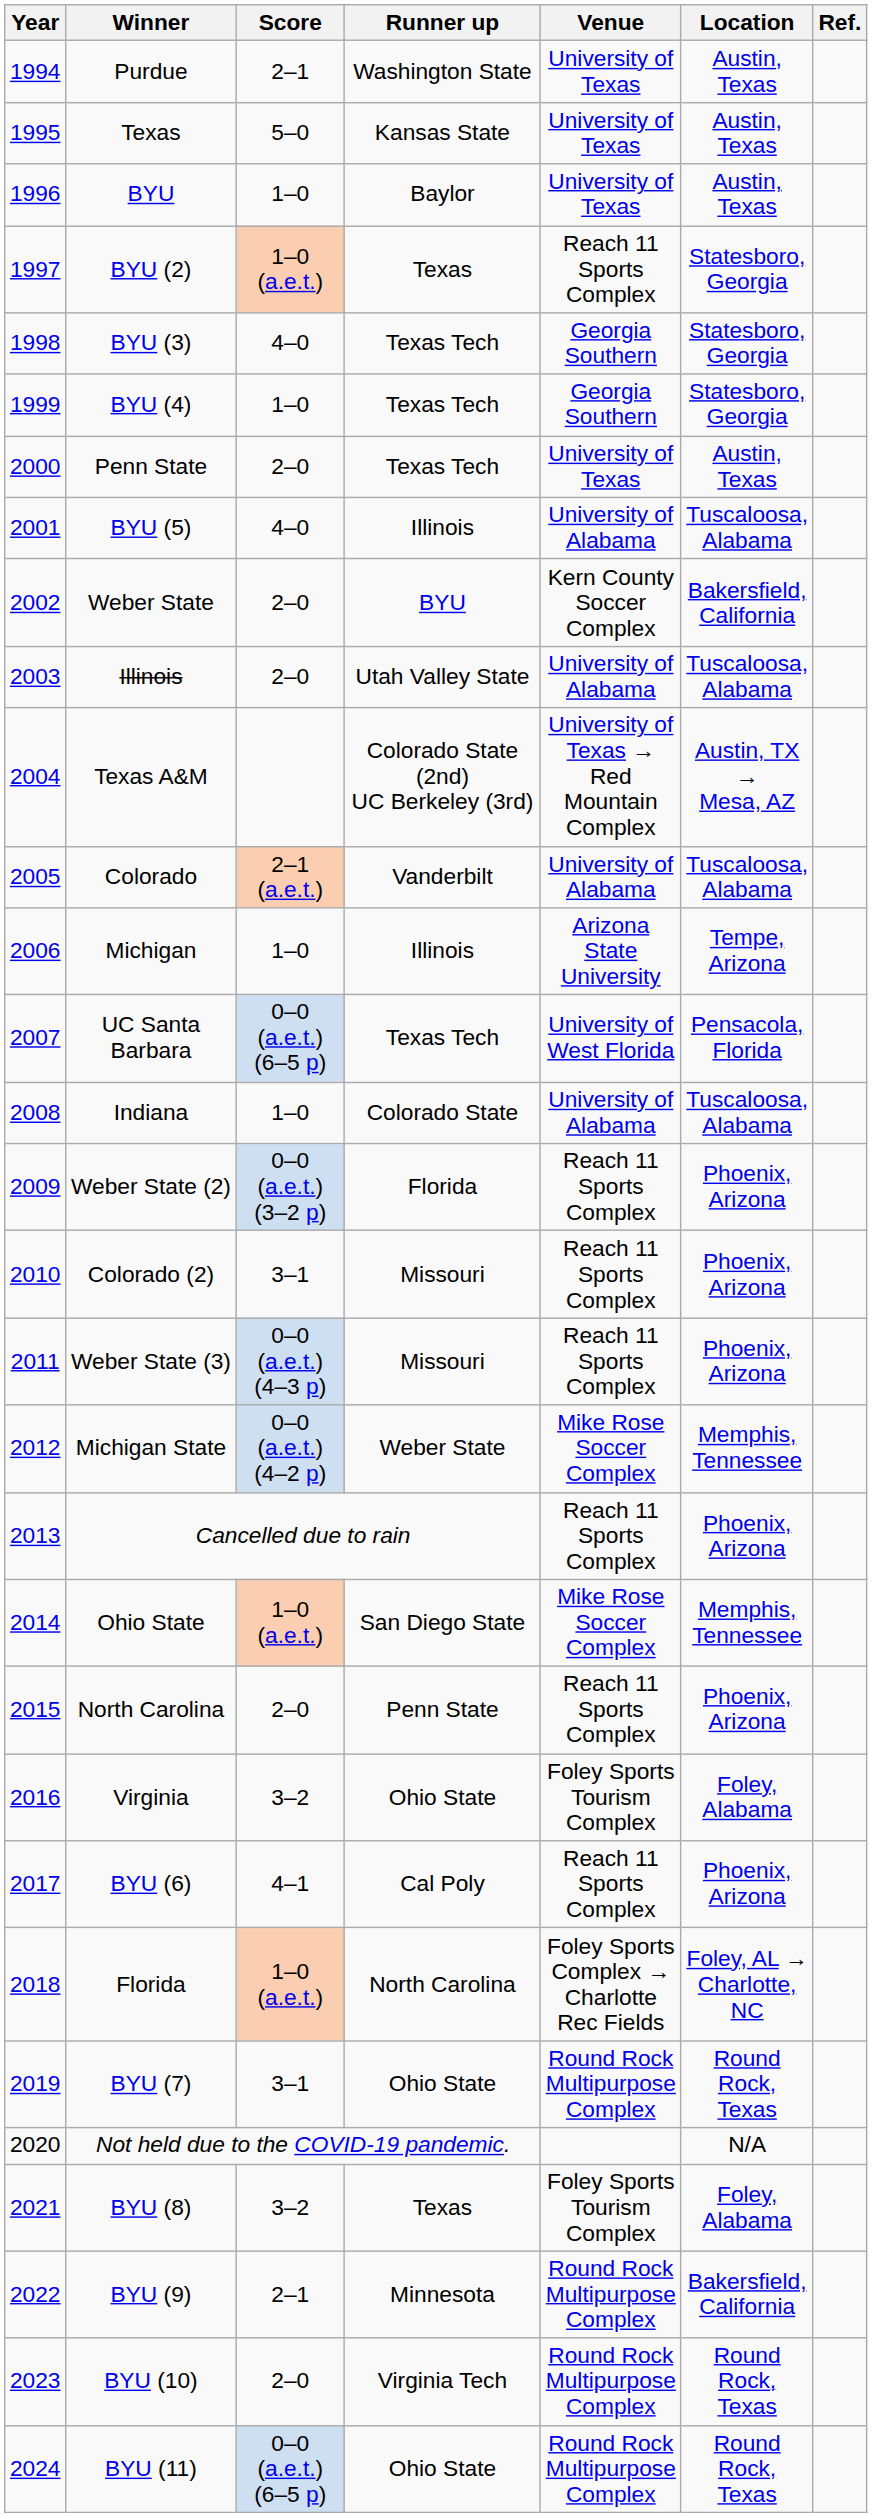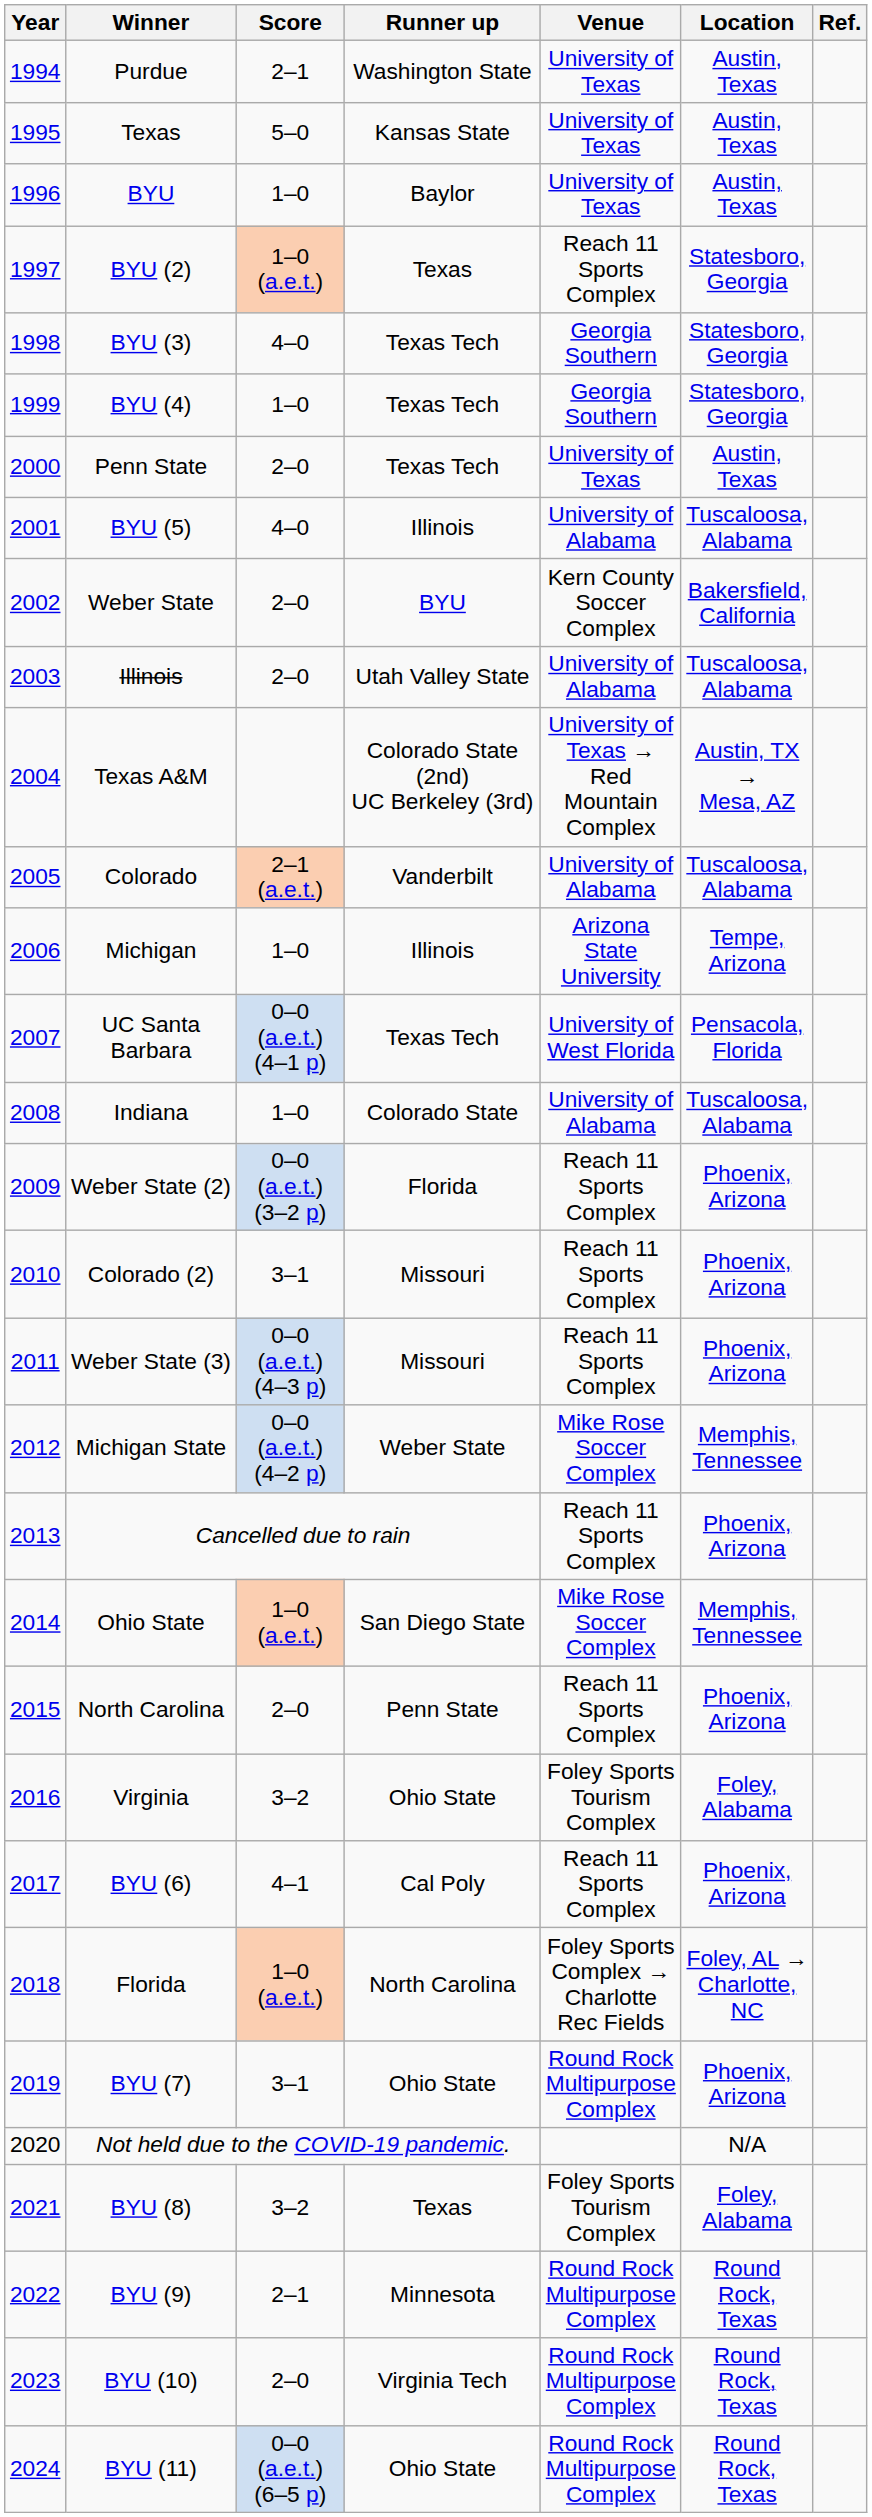 <table class="wikitable plainrowheaders sortable" style="text-align:center">
 <tr>
 <th>Year</th>
 <th>Winner</th>
 <th>Score</th>
 <th>Runner up</th>
 <th style="width: 2px;">Venue</th>
 <th style="width: 70px;">Location</th>
 <th class="unsortable">Ref.</th>
 </tr>
 <tr>
 <td><a href='#'>1994</a></td>
 <td>Purdue</td>
 <td>2–1</td>
 <td>Washington State</td>
 <td><a href='#'>University of Texas</a></td>
 <td><a href='#'>Austin,<br>Texas</a></td>
 <td></td>
 </tr>
 <tr>
 <td><a href='#'>1995</a></td>
 <td>Texas</td>
 <td>5–0</td>
 <td>Kansas State</td>
 <td><a href='#'>University of Texas</a></td>
 <td><a href='#'>Austin,<br>Texas</a></td>
 <td></td>
 </tr>
 <tr>
 <td><a href='#'>1996</a></td>
 <td><a href='#'>BYU</a></td>
 <td>1–0</td>
 <td>Baylor</td>
 <td><a href='#'>University of Texas</a></td>
 <td><a href='#'>Austin,<br>Texas</a></td>
 <td></td>
 </tr>
 <tr>
 <td><a href='#'>1997</a></td>
 <td><a href='#'>BYU</a> (2)</td>
 <td bgcolor=FBCEB1>1–0<br>(<a href='#'>a.e.t.</a>)</td>
 <td>Texas</td>
 <td>Reach 11 Sports Complex</td>
 <td><a href='#'>Statesboro,<br>Georgia</a></td>
 <td></td>
 </tr>
 <tr>
 <td><a href='#'>1998</a></td>
 <td><a href='#'>BYU</a> (3)</td>
 <td>4–0</td>
 <td>Texas Tech</td>
 <td><a href='#'>Georgia Southern</a></td>
 <td><a href='#'>Statesboro,<br>Georgia</a></td>
 <td></td>
 </tr>
 <tr>
 <td><a href='#'>1999</a></td>
 <td><a href='#'>BYU</a> (4)</td>
 <td>1–0</td>
 <td>Texas Tech</td>
 <td><a href='#'>Georgia Southern</a></td>
 <td><a href='#'>Statesboro,<br>Georgia</a></td>
 <td></td>
 </tr>
 <tr>
 <td><a href='#'>2000</a></td>
 <td>Penn State</td>
 <td>2–0</td>
 <td>Texas Tech</td>
 <td><a href='#'>University of Texas</a></td>
 <td><a href='#'>Austin,<br>Texas</a></td>
 <td></td>
 </tr>
 <tr>
 <td><a href='#'>2001</a></td>
 <td><a href='#'>BYU</a> (5)</td>
 <td>4–0</td>
 <td>Illinois</td>
 <td><a href='#'>University of Alabama</a></td>
 <td><a href='#'>Tuscaloosa,<br>Alabama</a></td>
 <td></td>
 </tr>
 <tr>
 <td><a href='#'>2002</a></td>
 <td>Weber State</td>
 <td>2–0</td>
 <td><a href='#'>BYU</a></td>
 <td>Kern County Soccer Complex</td>
 <td><a href='#'>Bakersfield,<br>California</a></td>
 <td></td>
 </tr>
 <tr>
 <td><a href='#'>2003</a></td>
 <td><s>Illinois</s></td>
 <td>2–0</td>
 <td>Utah Valley State</td>
 <td><a href='#'>University of Alabama</a></td>
 <td><a href='#'>Tuscaloosa,<br>Alabama</a></td>
 <td></td>
 </tr>
 <tr>
 <td><a href='#'>2004</a></td>
 <td>Texas A&M</td>
 <td></td>
 <td>Colorado State (2nd)<br>UC Berkeley (3rd)</td>
 <td><a href='#'>University of Texas</a> →  Red Mountain Complex</td>
 <td><a href='#'>Austin, TX</a> →<br> <a href='#'>Mesa, AZ</a></td>
 <td></td>
 </tr>
 <tr>
 <td><a href='#'>2005</a></td>
 <td>Colorado</td>
 <td bgcolor=FBCEB1>2–1<br>(<a href='#'>a.e.t.</a>)</td>
 <td>Vanderbilt</td>
 <td><a href='#'>University of Alabama</a></td>
 <td><a href='#'>Tuscaloosa,<br>Alabama</a></td>
 <td></td>
 </tr>
 <tr>
 <td><a href='#'>2006</a></td>
 <td>Michigan</td>
 <td>1–0</td>
 <td>Illinois</td>
 <td><a href='#'>Arizona State University</a></td>
 <td><a href='#'>Tempe,<br>Arizona</a></td>
 <td></td>
 </tr>
 <tr>
 <td><a href='#'>2007</a></td>
 <td>UC Santa Barbara</td>
-<td bgcolor=cedff2>0–0 (<a href='#'>a.e.t.</a>)<br>(6–5 <a href='#'>p</a>)</td>
+<td bgcolor=cedff2>0–0 (<a href='#'>a.e.t.</a>)<br>(4–1 <a href='#'>p</a>)</td>
 <td>Texas Tech</td>
 <td><a href='#'>University of West Florida</a></td>
 <td><a href='#'>Pensacola,<br>Florida</a></td>
 <td></td>
 </tr>
 <tr>
 <td><a href='#'>2008</a></td>
 <td>Indiana</td>
 <td>1–0</td>
 <td>Colorado State</td>
 <td><a href='#'>University of Alabama</a></td>
 <td><a href='#'>Tuscaloosa,<br>Alabama</a></td>
 <td></td>
 </tr>
 <tr>
 <td><a href='#'>2009</a></td>
 <td>Weber State (2)</td>
 <td bgcolor=cedff2>0–0 (<a href='#'>a.e.t.</a>)<br>(3–2 <a href='#'>p</a>)</td>
 <td>Florida</td>
 <td>Reach 11 Sports Complex</td>
 <td><a href='#'>Phoenix,<br>Arizona</a></td>
 <td></td>
 </tr>
 <tr>
 <td><a href='#'>2010</a></td>
 <td>Colorado (2)</td>
 <td>3–1</td>
 <td>Missouri</td>
 <td>Reach 11 Sports Complex</td>
 <td><a href='#'>Phoenix,<br>Arizona</a></td>
 <td></td>
 </tr>
 <tr>
 <td><a href='#'>2011</a></td>
 <td>Weber State (3)</td>
 <td bgcolor=cedff2>0–0 (<a href='#'>a.e.t.</a>)<br>(4–3 <a href='#'>p</a>)</td>
 <td>Missouri</td>
 <td>Reach 11 Sports Complex</td>
 <td><a href='#'>Phoenix,<br>Arizona</a></td>
 <td></td>
 </tr>
 <tr>
 <td><a href='#'>2012</a></td>
 <td>Michigan State</td>
 <td bgcolor=cedff2>0–0 (<a href='#'>a.e.t.</a>)<br>(4–2 <a href='#'>p</a>)</td>
 <td>Weber State</td>
 <td><a href='#'>Mike Rose Soccer Complex</a></td>
 <td><a href='#'>Memphis,<br>Tennessee</a></td>
 <td></td>
 </tr>
 <tr>
 <td><a href='#'>2013</a></td>
 <td colspan="3"><em>Cancelled due to rain</em></td>
 <td>Reach 11 Sports Complex</td>
 <td><a href='#'>Phoenix,<br>Arizona</a></td>
 <td></td>
 </tr>
 <tr>
 <td><a href='#'>2014</a></td>
 <td>Ohio State</td>
 <td bgcolor=FBCEB1>1–0<br>(<a href='#'>a.e.t.</a>)</td>
 <td>San Diego State</td>
 <td><a href='#'>Mike Rose Soccer Complex</a></td>
 <td><a href='#'>Memphis,<br>Tennessee</a></td>
 <td></td>
 </tr>
 <tr>
 <td><a href='#'>2015</a></td>
 <td>North Carolina</td>
 <td>2–0</td>
 <td>Penn State</td>
 <td>Reach 11 Sports Complex</td>
 <td><a href='#'>Phoenix,<br>Arizona</a></td>
 <td></td>
 </tr>
 <tr>
 <td><a href='#'>2016</a></td>
 <td>Virginia</td>
 <td>3–2</td>
 <td>Ohio State</td>
 <td>Foley Sports Tourism Complex</td>
 <td><a href='#'>Foley,<br>Alabama</a></td>
 <td></td>
 </tr>
 <tr>
 <td><a href='#'>2017</a></td>
 <td><a href='#'>BYU</a> (6)</td>
 <td>4–1</td>
 <td>Cal Poly</td>
 <td>Reach 11 Sports Complex</td>
 <td><a href='#'>Phoenix,<br>Arizona</a></td>
 <td></td>
 </tr>
 <tr>
 <td><a href='#'>2018</a></td>
 <td>Florida</td>
 <td bgcolor=FBCEB1>1–0<br>(<a href='#'>a.e.t.</a>)</td>
 <td>North Carolina</td>
 <td>Foley Sports Complex → Charlotte Rec Fields</td>
 <td><a href='#'>Foley, AL</a> →<br><a href='#'>Charlotte, NC</a></td>
 <td></td>
 </tr>
 <tr>
 <td><a href='#'>2019</a></td>
 <td><a href='#'>BYU</a> (7)</td>
 <td>3–1</td>
 <td>Ohio State</td>
 <td><a href='#'>Round Rock Multipurpose Complex</a></td>
-<td><a href='#'>Round Rock,<br>Texas</a></td>
+<td><a href='#'>Phoenix,<br>Arizona</a></td>
 <td></td>
 </tr>
 <tr>
 <td>2020</td>
 <td colspan="3"><em>Not held due to the <a href='#'>COVID-19 pandemic</a>.</em></td>
 <td></td>
 <td>N/A</td>
 <td></td>
 </tr>
 <tr>
 <td><a href='#'>2021</a></td>
 <td><a href='#'>BYU</a> (8)</td>
 <td>3–2</td>
 <td>Texas</td>
 <td>Foley Sports Tourism Complex</td>
 <td><a href='#'>Foley,<br>Alabama</a></td>
 <td></td>
 </tr>
 <tr>
 <td><a href='#'>2022</a></td>
 <td><a href='#'>BYU</a> (9)</td>
 <td>2–1</td>
 <td>Minnesota</td>
 <td><a href='#'>Round Rock Multipurpose Complex</a></td>
-<td><a href='#'>Bakersfield,<br>California</a></td>
+<td><a href='#'>Round Rock, Texas</a></td>
 <td></td>
 </tr>
 <tr>
 <td><a href='#'>2023</a></td>
 <td><a href='#'>BYU</a> (10)</td>
 <td>2–0</td>
 <td>Virginia Tech</td>
 <td><a href='#'>Round Rock Multipurpose Complex</a></td>
 <td><a href='#'>Round Rock, Texas</a></td>
 <td></td>
 </tr>
 <tr>
 <td><a href='#'>2024</a></td>
 <td><a href='#'>BYU</a> (11)</td>
 <td bgcolor=cedff2>0–0 (<a href='#'>a.e.t.</a>)<br>(6–5 <a href='#'>p</a>)</td>
 <td>Ohio State</td>
 <td><a href='#'>Round Rock Multipurpose Complex</a></td>
 <td><a href='#'>Round Rock, Texas</a></td>
 <td></td>
 </tr>
 </table>
